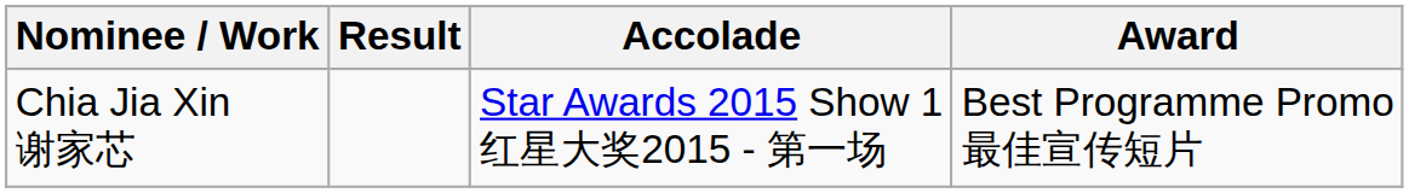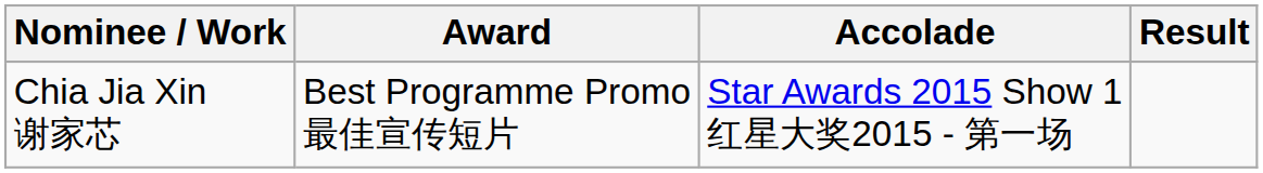 <table class="wikitable">
 <tr>
 <th>Nominee / Work</th>
+<th>Award</th>
+<th>Accolade</th>
 <th>Result</th>
-<th>Accolade</th>
-<th>Award</th>
 </tr>
 <tr>
 <td>Chia Jia Xin <br> 谢家芯</td>
+<td>Best Programme Promo <br> 最佳宣传短片</td>
+<td><a href='#'>Star Awards 2015</a> Show 1<br>红星大奖2015 - 第一场</td>
 <td></td>
-<td><a href='#'>Star Awards 2015</a> Show 1<br>红星大奖2015 - 第一场</td>
-<td>Best Programme Promo <br> 最佳宣传短片</td>
 </tr>
 </table>
